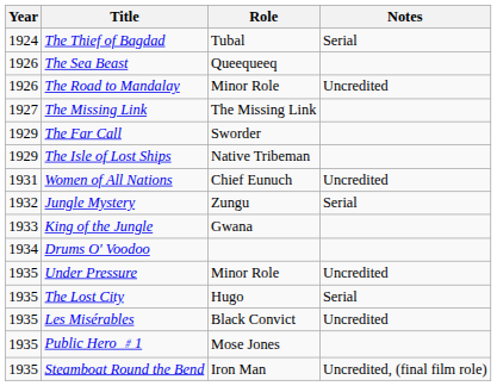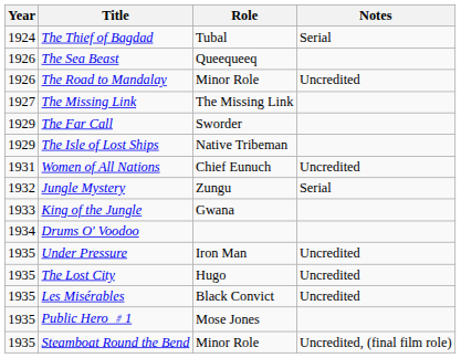 <table class="wikitable">
 <tr>
 <th>Year</th>
 <th>Title</th>
 <th>Role</th>
 <th>Notes</th>
 </tr>
 <tr>
 <td>1924</td>
 <td><em><a href='#'>The Thief of Bagdad</a></em></td>
 <td>Tubal</td>
 <td>Serial</td>
 </tr>
 <tr>
 <td>1926</td>
 <td><em><a href='#'>The Sea Beast</a></em></td>
 <td>Queequeeq</td>
 <td></td>
 </tr>
 <tr>
 <td>1926</td>
 <td><em><a href='#'>The Road to Mandalay</a></em></td>
 <td>Minor Role</td>
 <td>Uncredited</td>
 </tr>
 <tr>
 <td>1927</td>
 <td><em><a href='#'>The Missing Link</a></em></td>
 <td>The Missing Link</td>
 <td></td>
 </tr>
 <tr>
 <td>1929</td>
 <td><em><a href='#'>The Far Call</a></em></td>
 <td>Sworder</td>
 <td></td>
 </tr>
 <tr>
 <td>1929</td>
 <td><em><a href='#'>The Isle of Lost Ships</a></em></td>
 <td>Native Tribeman</td>
 <td></td>
 </tr>
 <tr>
 <td>1931</td>
 <td><em><a href='#'>Women of All Nations</a></em></td>
 <td>Chief Eunuch</td>
 <td>Uncredited</td>
 </tr>
 <tr>
 <td>1932</td>
 <td><em><a href='#'>Jungle Mystery</a></em></td>
 <td>Zungu</td>
 <td>Serial</td>
 </tr>
 <tr>
 <td>1933</td>
 <td><em><a href='#'>King of the Jungle</a></em></td>
 <td>Gwana</td>
 <td></td>
 </tr>
 <tr>
 <td>1934</td>
 <td><em><a href='#'>Drums O' Voodoo</a></em></td>
 <td></td>
 <td></td>
 </tr>
 <tr>
 <td>1935</td>
 <td><em><a href='#'>Under Pressure</a></em></td>
-<td>Minor Role</td>
+<td>Iron Man</td>
 <td>Uncredited</td>
 </tr>
 <tr>
 <td>1935</td>
 <td><em><a href='#'>The Lost City</a></em></td>
 <td>Hugo</td>
-<td>Serial</td>
+<td>Uncredited</td>
 </tr>
 <tr>
 <td>1935</td>
 <td><em><a href='#'>Les Misérables</a></em></td>
 <td>Black Convict</td>
 <td>Uncredited</td>
 </tr>
 <tr>
 <td>1935</td>
 <td><em><a href='#'>Public Hero ﹟1</a></em></td>
 <td>Mose Jones</td>
 <td></td>
 </tr>
 <tr>
 <td>1935</td>
 <td><em><a href='#'>Steamboat Round the Bend</a></em></td>
-<td>Iron Man</td>
+<td>Minor Role</td>
 <td>Uncredited, (final film role)</td>
 </tr>
 </table>
